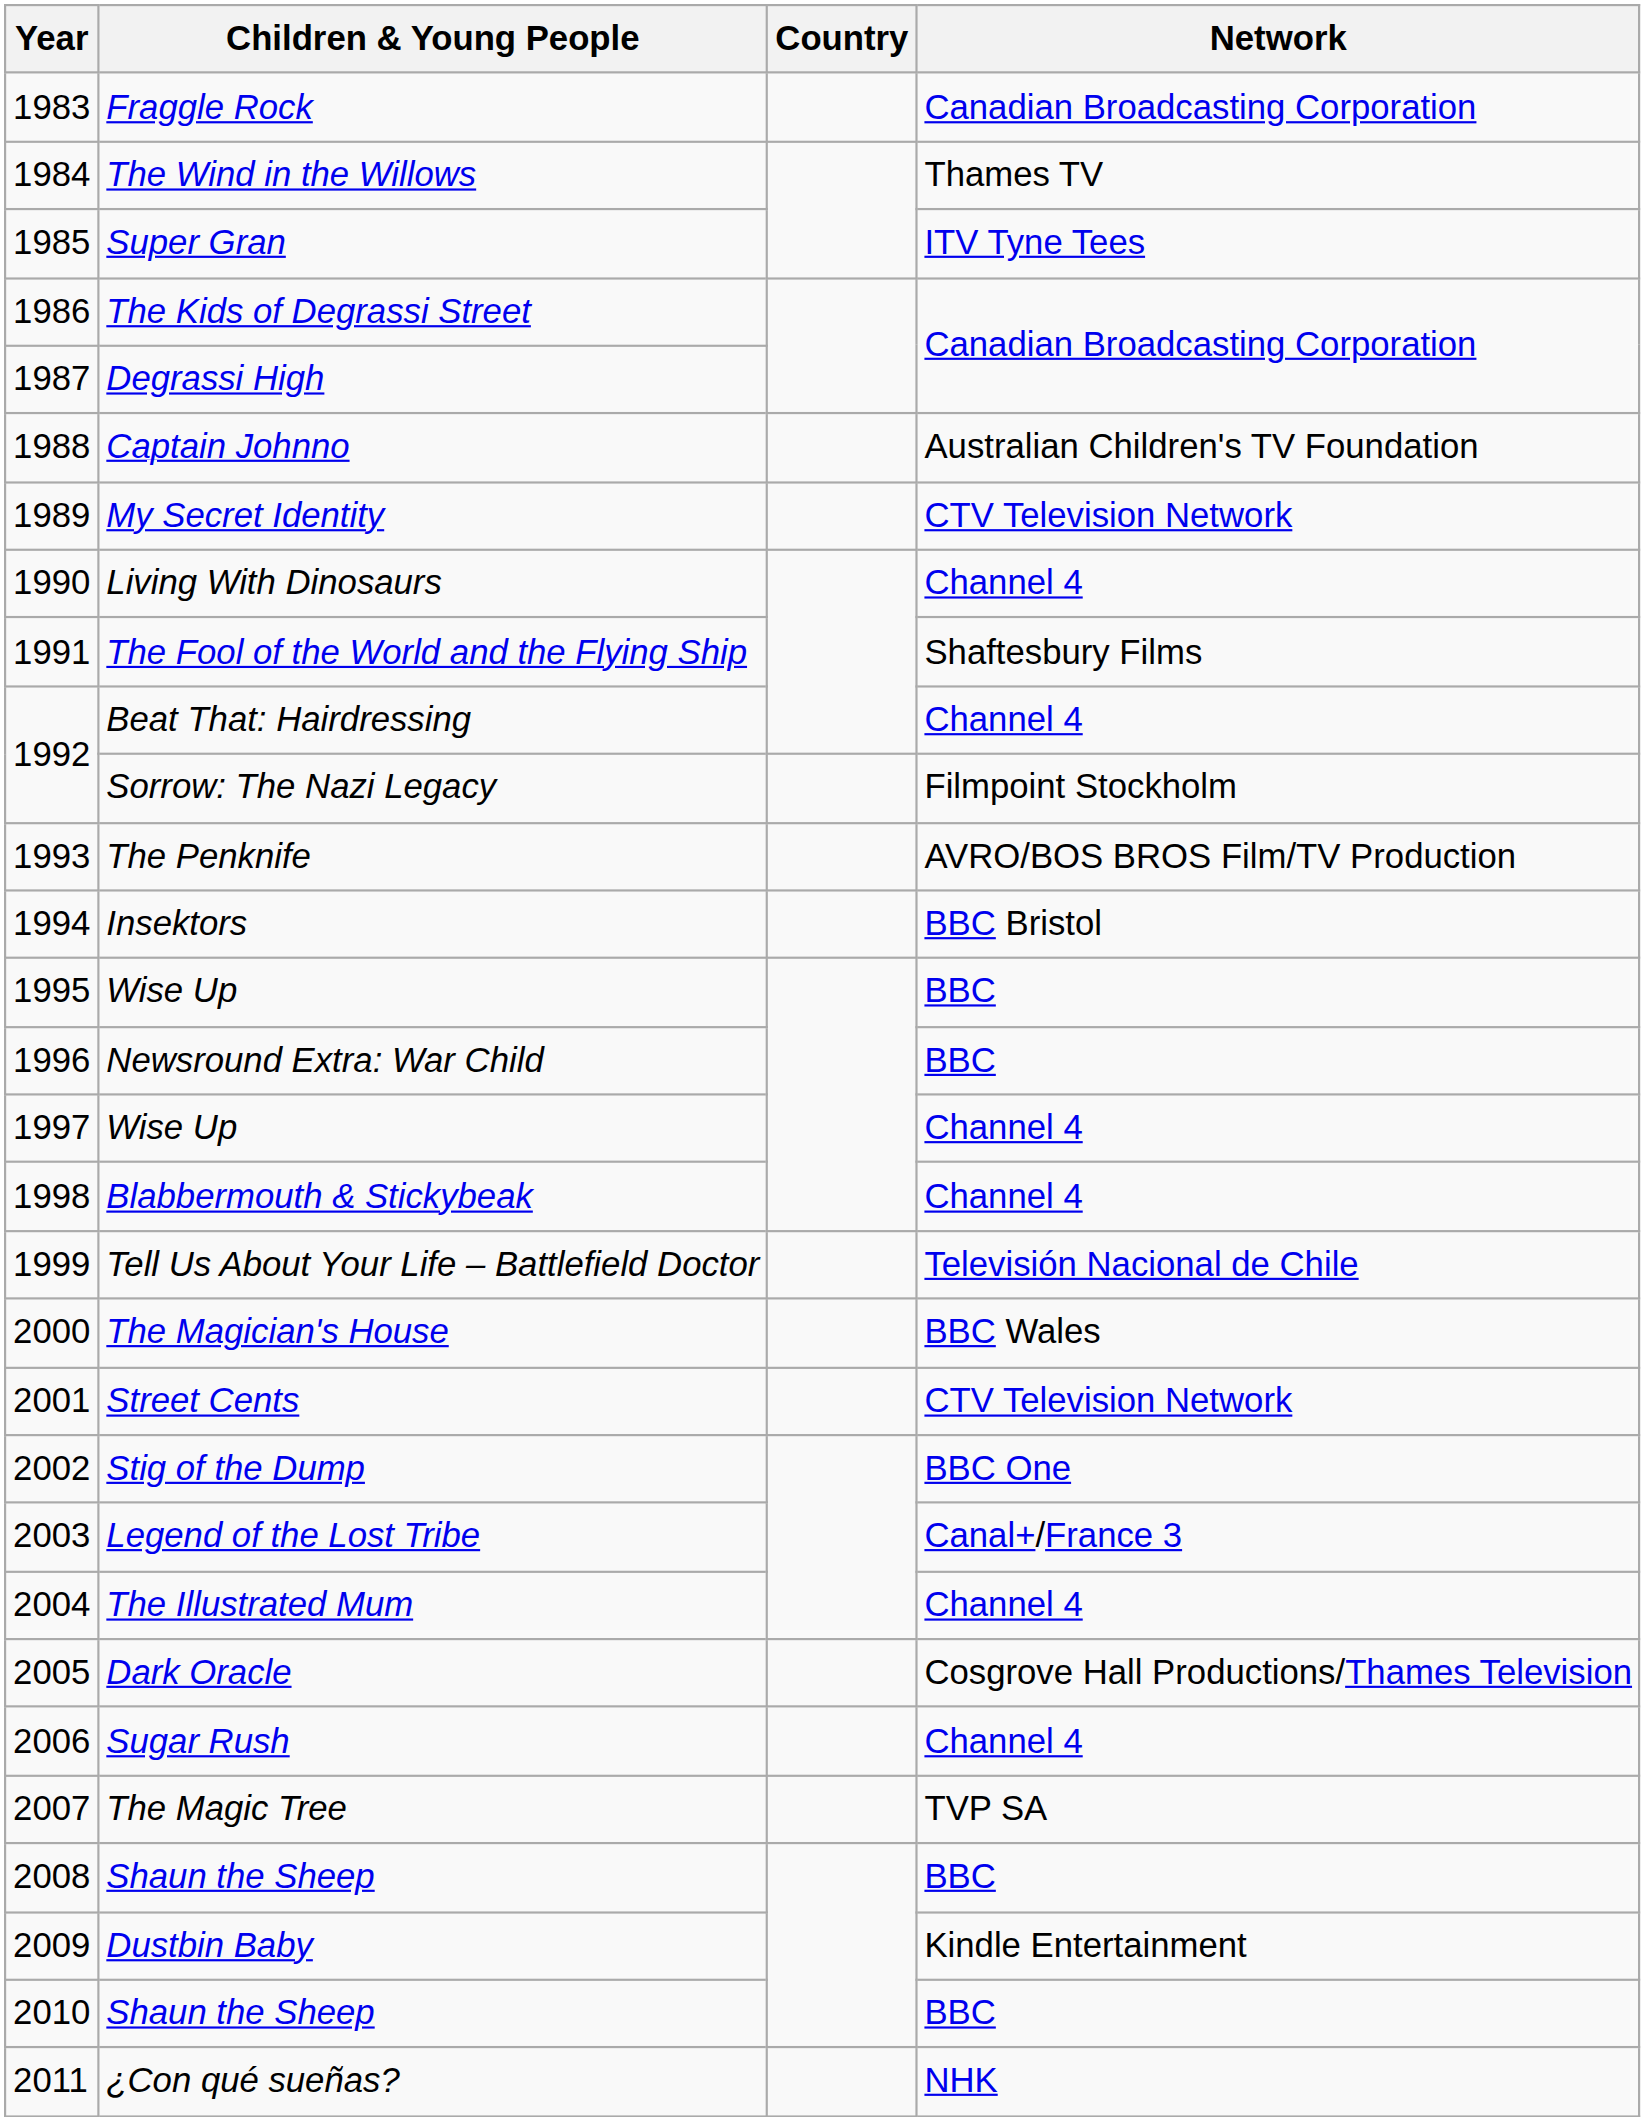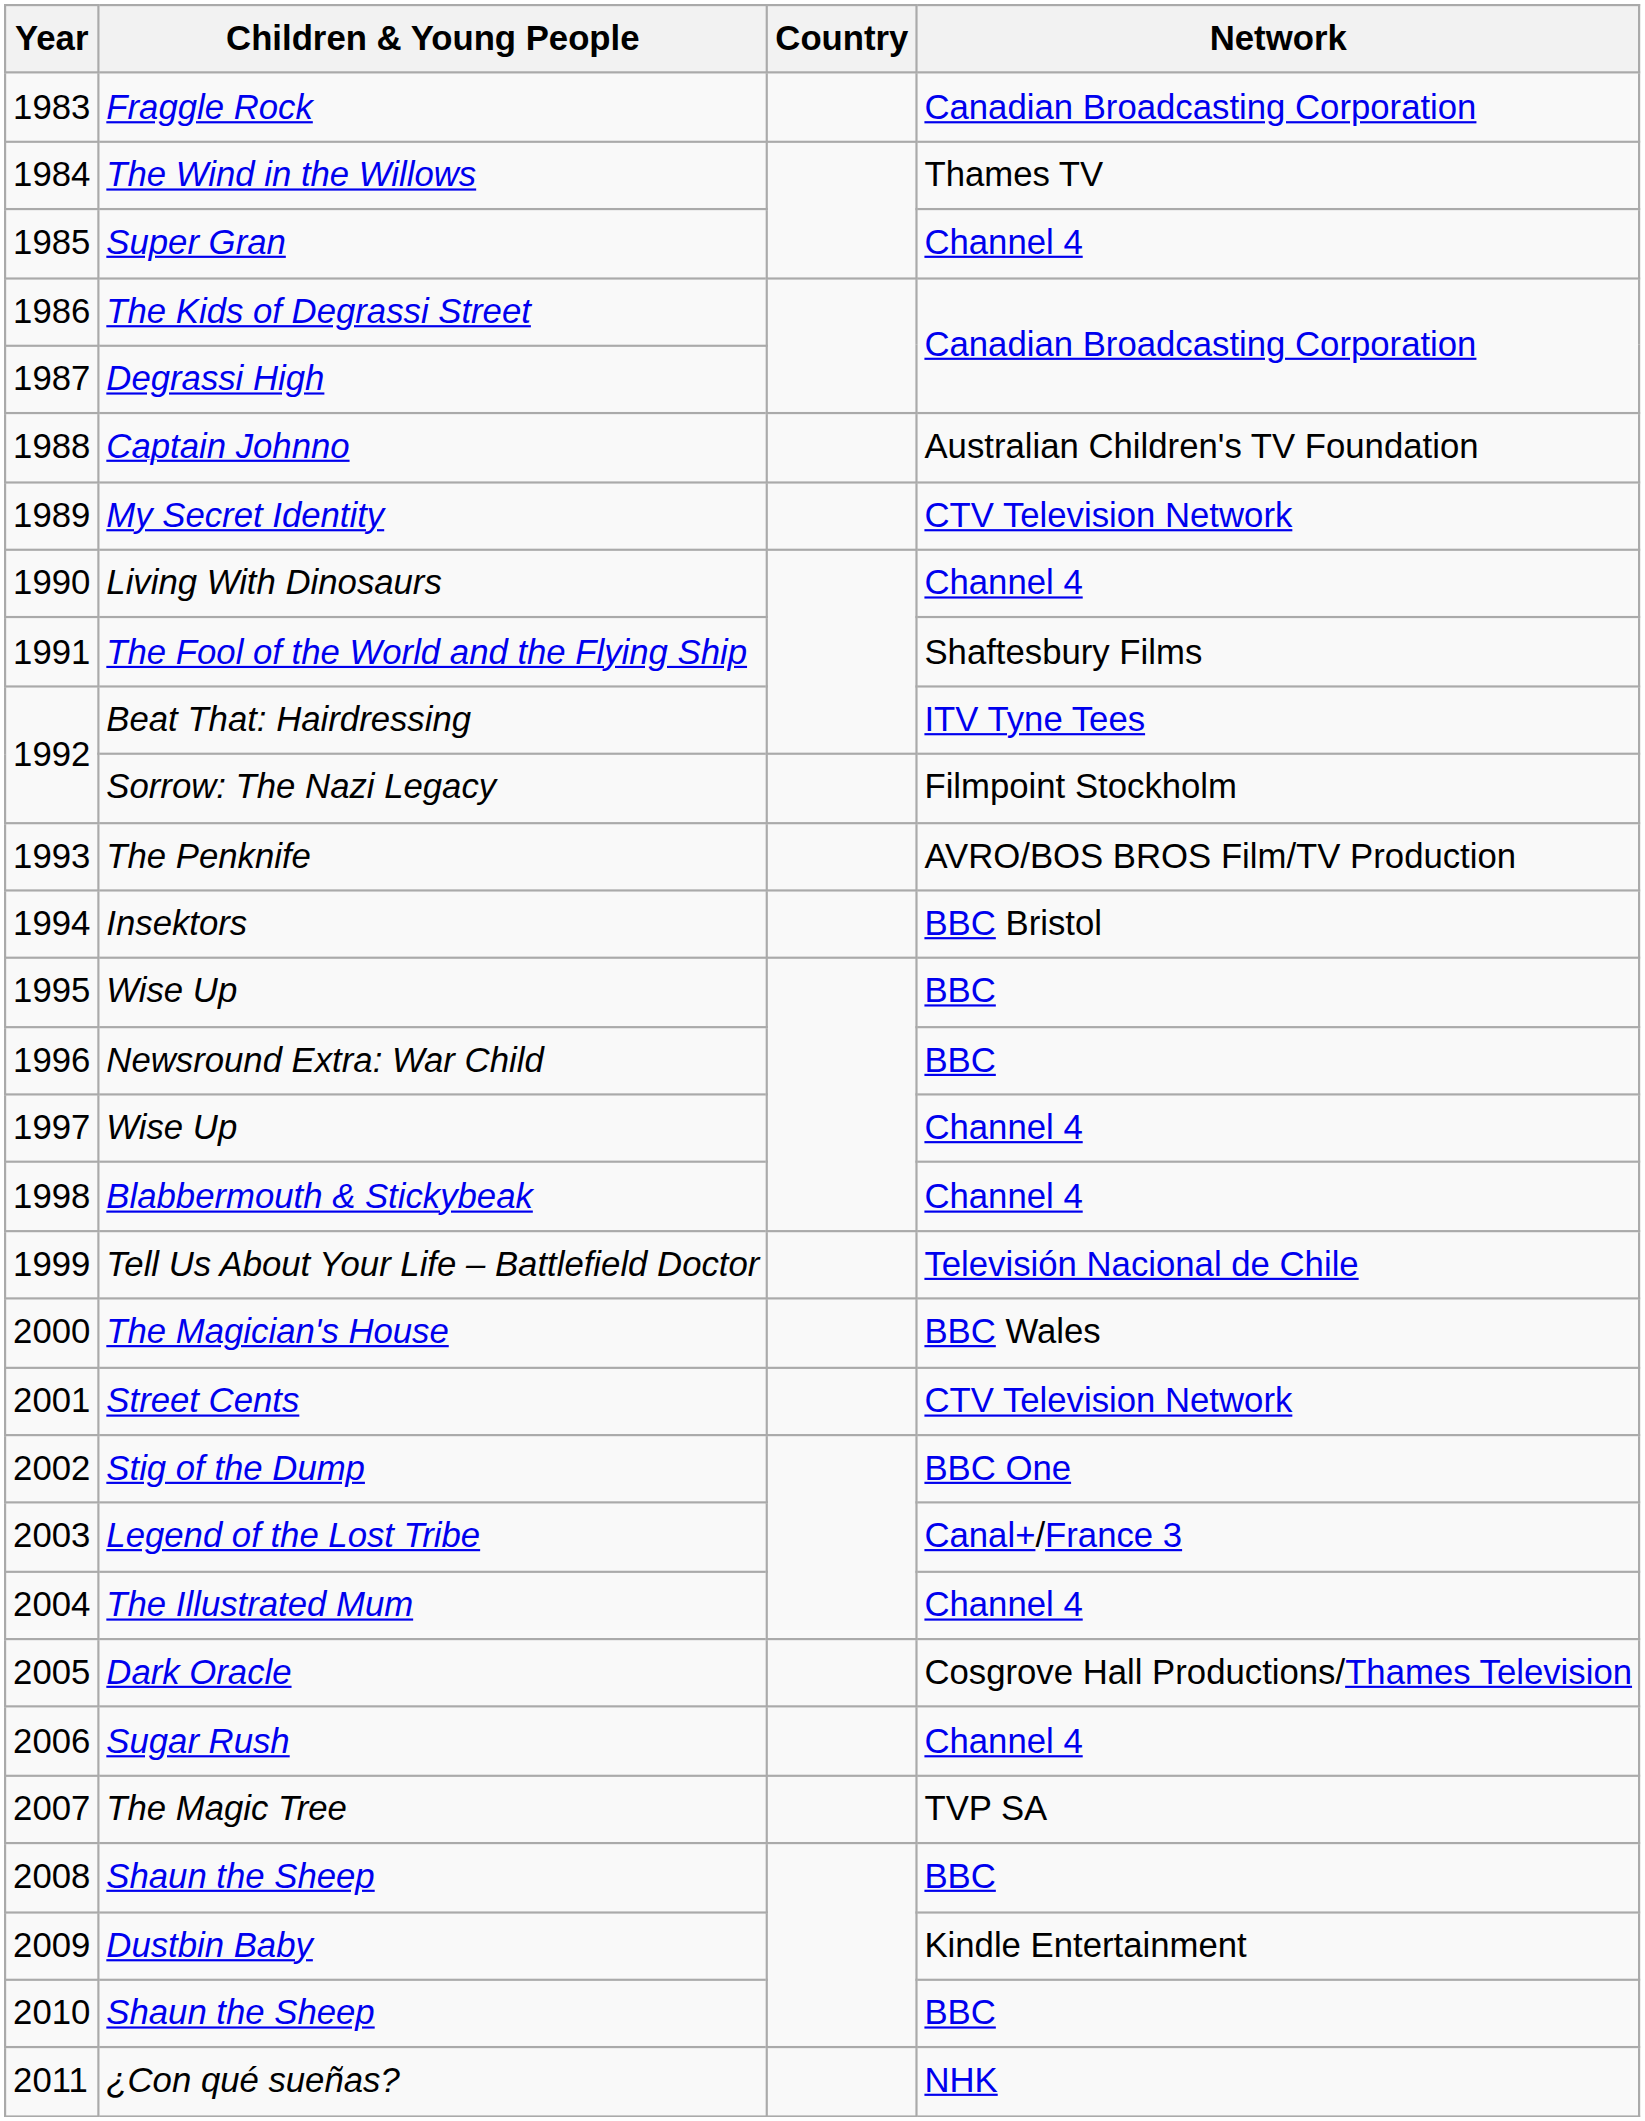 <table class="wikitable" style="font-size:1.00em; line-height:1.5em;">
 <tr>
 <th>Year</th>
 <th>Children & Young People</th>
 <th>Country</th>
 <th>Network</th>
 </tr>
 <tr>
 <td>1983</td>
 <td><em><a href='#'>Fraggle Rock</a></em></td>
 <td></td>
 <td><a href='#'>Canadian Broadcasting Corporation</a></td>
 </tr>
 <tr>
 <td>1984</td>
 <td><em><a href='#'>The Wind in the Willows</a></em></td>
 <td rowspan="2"></td>
 <td>Thames TV</td>
 </tr>
 <tr>
 <td>1985</td>
 <td><em><a href='#'>Super Gran</a></em></td>
-<td><a href='#'>ITV Tyne Tees</a></td>
+<td><a href='#'>Channel 4</a></td>
 </tr>
 <tr>
 <td>1986</td>
 <td><em><a href='#'>The Kids of Degrassi Street</a></em></td>
 <td rowspan="2"></td>
 <td rowspan="2"><a href='#'>Canadian Broadcasting Corporation</a></td>
 </tr>
 <tr>
 <td>1987</td>
 <td><em><a href='#'>Degrassi High</a></em></td>
 </tr>
 <tr>
 <td>1988</td>
 <td><em><a href='#'>Captain Johnno</a></em></td>
 <td></td>
 <td>Australian Children's TV Foundation</td>
 </tr>
 <tr>
 <td>1989</td>
 <td><em><a href='#'>My Secret Identity</a></em></td>
 <td></td>
 <td><a href='#'>CTV Television Network</a></td>
 </tr>
 <tr>
 <td>1990</td>
 <td><em>Living With Dinosaurs</em></td>
 <td rowspan="3"></td>
 <td><a href='#'>Channel 4</a></td>
 </tr>
 <tr>
 <td>1991</td>
 <td><em><a href='#'>The Fool of the World and the Flying Ship</a></em></td>
 <td>Shaftesbury Films</td>
 </tr>
 <tr>
 <td rowspan="2">1992</td>
 <td><em>Beat That: Hairdressing</em></td>
-<td><a href='#'>Channel 4</a></td>
+<td><a href='#'>ITV Tyne Tees</a></td>
 </tr>
 <tr>
 <td><em>Sorrow: The Nazi Legacy</em></td>
 <td></td>
 <td>Filmpoint Stockholm</td>
 </tr>
 <tr>
 <td>1993</td>
 <td><em>The Penknife</em></td>
 <td></td>
 <td>AVRO/BOS BROS Film/TV Production</td>
 </tr>
 <tr>
 <td>1994</td>
 <td><em>Insektors</em></td>
 <td></td>
 <td><a href='#'>BBC</a> Bristol</td>
 </tr>
 <tr>
 <td>1995</td>
 <td><em>Wise Up</em></td>
 <td rowspan="4"></td>
 <td><a href='#'>BBC</a></td>
 </tr>
 <tr>
 <td>1996</td>
 <td><em>Newsround Extra: War Child</em></td>
 <td><a href='#'>BBC</a></td>
 </tr>
 <tr>
 <td>1997</td>
 <td><em>Wise Up</em></td>
 <td><a href='#'>Channel 4</a></td>
 </tr>
 <tr>
 <td>1998</td>
 <td><em><a href='#'>Blabbermouth & Stickybeak</a></em></td>
 <td><a href='#'>Channel 4</a></td>
 </tr>
 <tr>
 <td>1999</td>
 <td><em>Tell Us About Your Life – Battlefield Doctor</em></td>
 <td></td>
 <td><a href='#'>Televisión Nacional de Chile</a></td>
 </tr>
 <tr>
 <td>2000</td>
 <td><em><a href='#'>The Magician's House</a></em></td>
 <td></td>
 <td><a href='#'>BBC</a> Wales</td>
 </tr>
 <tr>
 <td>2001</td>
 <td><em><a href='#'>Street Cents</a></em></td>
 <td></td>
 <td><a href='#'>CTV Television Network</a></td>
 </tr>
 <tr>
 <td>2002</td>
 <td><em><a href='#'>Stig of the Dump</a></em></td>
 <td rowspan="3"></td>
 <td><a href='#'>BBC One</a></td>
 </tr>
 <tr>
 <td>2003</td>
 <td><em><a href='#'>Legend of the Lost Tribe</a></em></td>
 <td><a href='#'>Canal+</a>/<a href='#'>France 3</a></td>
 </tr>
 <tr>
 <td>2004</td>
 <td><em><a href='#'>The Illustrated Mum</a></em></td>
 <td><a href='#'>Channel 4</a></td>
 </tr>
 <tr>
 <td>2005</td>
 <td><em><a href='#'>Dark Oracle</a></em></td>
 <td></td>
 <td>Cosgrove Hall Productions/<a href='#'>Thames Television</a></td>
 </tr>
 <tr>
 <td>2006</td>
 <td><em><a href='#'>Sugar Rush</a></em></td>
 <td></td>
 <td><a href='#'>Channel 4</a></td>
 </tr>
 <tr>
 <td>2007</td>
 <td><em>The Magic Tree</em></td>
 <td></td>
 <td>TVP SA</td>
 </tr>
 <tr>
 <td>2008</td>
 <td><em><a href='#'>Shaun the Sheep</a></em></td>
 <td rowspan="3"></td>
 <td><a href='#'>BBC</a></td>
 </tr>
 <tr>
 <td>2009</td>
 <td><em><a href='#'>Dustbin Baby</a></em></td>
 <td>Kindle Entertainment</td>
 </tr>
 <tr>
 <td>2010</td>
 <td><em><a href='#'>Shaun the Sheep</a></em></td>
 <td><a href='#'>BBC</a></td>
 </tr>
 <tr>
 <td>2011</td>
 <td><em>¿Con qué sueñas?</em></td>
 <td></td>
 <td><a href='#'>NHK</a></td>
 </tr>
 </table>
